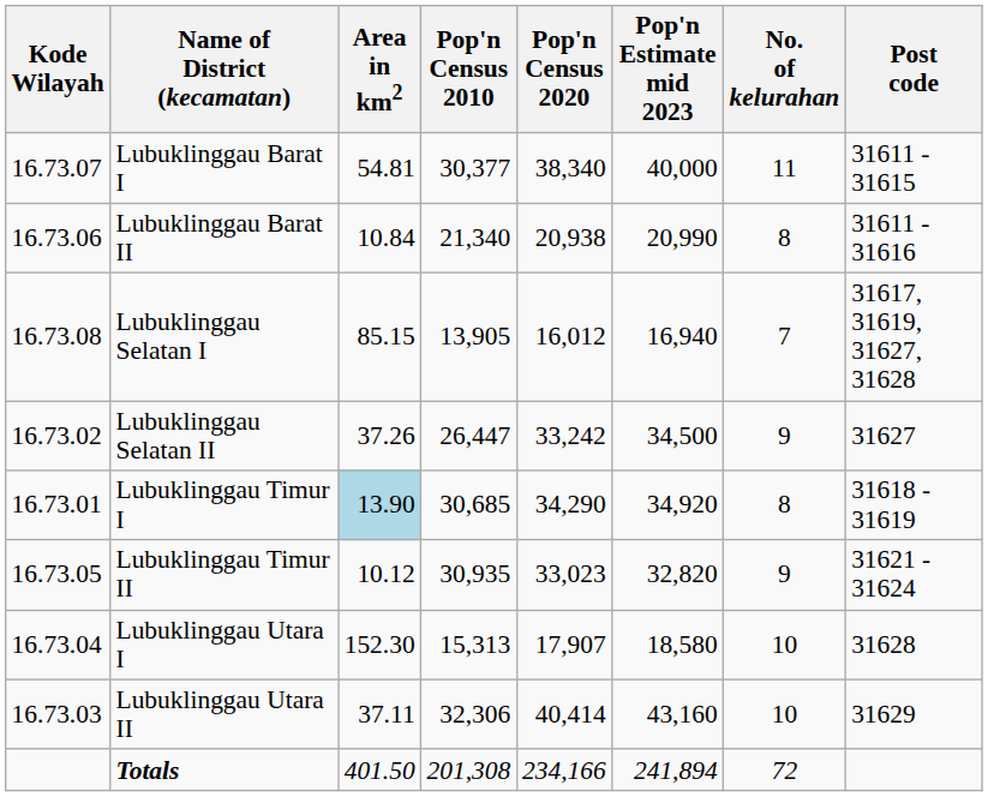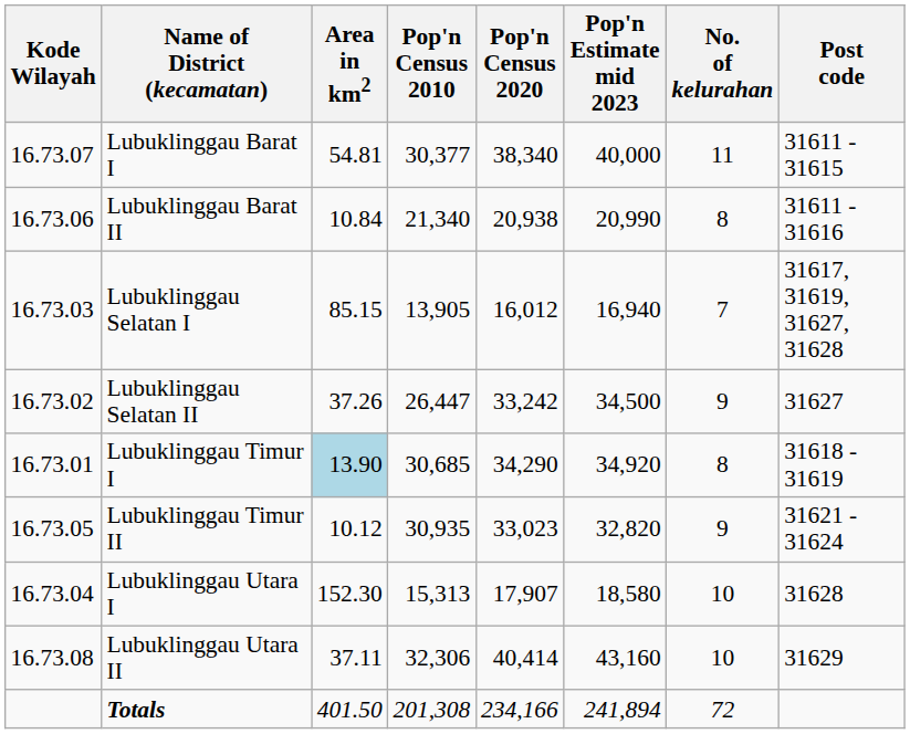 <table class="sortable wikitable">
 <tr>
 <th>Kode <br>Wilayah</th>
 <th>Name of<br>District<br>(<em>kecamatan</em>)</th>
 <th>Area <br>in <br> km<sup>2</sup></th>
 <th>Pop'n<br>Census<br>2010</th>
 <th>Pop'n<br>Census<br>2020</th>
 <th>Pop'n<br>Estimate<br>mid 2023</th>
 <th>No.<br> of<br><em>kelurahan</em></th>
 <th>Post<br>code</th>
 </tr>
 <tr>
 <td>16.73.07</td>
 <td>Lubuklinggau Barat I</td>
 <td align="right">54.81</td>
 <td align="right">30,377</td>
 <td align="right">38,340</td>
 <td align="right">40,000</td>
 <td align="center">11</td>
 <td>31611 - 31615</td>
 </tr>
 <tr>
 <td>16.73.06</td>
 <td>Lubuklinggau Barat II</td>
 <td align="right">10.84</td>
 <td align="right">21,340</td>
 <td align="right">20,938</td>
 <td align="right">20,990</td>
 <td align="center">8</td>
 <td>31611 - 31616</td>
 </tr>
 <tr>
-<td>16.73.08</td>
+<td>16.73.03</td>
 <td>Lubuklinggau Selatan I</td>
 <td align="right">85.15</td>
 <td align="right">13,905</td>
 <td align="right">16,012</td>
 <td align="right">16,940</td>
 <td align="center">7</td>
 <td>31617, 31619,<br>31627, 31628</td>
 </tr>
 <tr>
 <td>16.73.02</td>
 <td>Lubuklinggau Selatan II</td>
 <td align="right">37.26</td>
 <td align="right">26,447</td>
 <td align="right">33,242</td>
 <td align="right">34,500</td>
 <td align="center">9</td>
 <td>31627</td>
 </tr>
 <tr>
 <td>16.73.01</td>
 <td>Lubuklinggau Timur I</td>
 <td align="right" style="background: lightblue;">13.90</td>
 <td align="right">30,685</td>
 <td align="right">34,290</td>
 <td align="right">34,920</td>
 <td align="center">8</td>
 <td>31618 - 31619</td>
 </tr>
 <tr>
 <td>16.73.05</td>
 <td>Lubuklinggau Timur II</td>
 <td align="right">10.12</td>
 <td align="right">30,935</td>
 <td align="right">33,023</td>
 <td align="right">32,820</td>
 <td align="center">9</td>
 <td>31621 - 31624</td>
 </tr>
 <tr>
 <td>16.73.04</td>
 <td>Lubuklinggau Utara I</td>
 <td align="right">152.30</td>
 <td align="right">15,313</td>
 <td align="right">17,907</td>
 <td align="right">18,580</td>
 <td align="center">10</td>
 <td>31628</td>
 </tr>
 <tr>
-<td>16.73.03</td>
+<td>16.73.08</td>
 <td>Lubuklinggau Utara II</td>
 <td align="right">37.11</td>
 <td align="right">32,306</td>
 <td align="right">40,414</td>
 <td align="right">43,160</td>
 <td align="center">10</td>
 <td>31629</td>
 </tr>
 <tr>
 <td></td>
 <td><strong><em>Totals</em></strong></td>
 <td align="right"><em>401.50</em></td>
 <td align="right"><em>201,308</em></td>
 <td align="right"><em>234,166</em></td>
 <td align="right"><em>241,894</em></td>
 <td align="center"><em>72</em></td>
 <td></td>
 </tr>
 </table>
